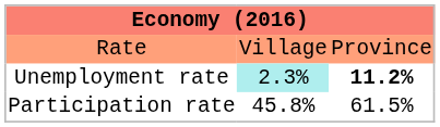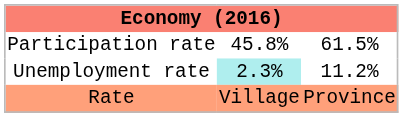 <table cellpadding="1" style="float: left; margin: 0em 1em 1em 0em; border:1px #bbbbbb solid; border-collapse: collapse; font-size: 90%;">
 <tr align="center" bgcolor=salmon>
 <th colspan=3>Economy (2016)</th>
+</tr>
+<tr align=center>
+<td>Participation rate</td>
+<td>45.8%</td>
+<td>61.5%</td>
+</tr>
+<tr align=center>
+<td>Unemployment rate</td>
+<td style="background: paleturquoise;">2.3%</td>
+<td>11.2%</td>
 </tr>
 <tr align=center bgcolor=lightsalmon>
 <td>Rate</td>
 <td>Village</td>
 <td>Province</td>
 </tr>
-<tr align=center>
-<td>Unemployment rate</td>
-<td style="background: paleturquoise;">2.3%</td>
-<td><strong>11.2%</strong></td>
-</tr>
-<tr align=center>
-<td>Participation rate</td>
-<td>45.8%</td>
-<td>61.5%</td>
-</tr>
 </table>
